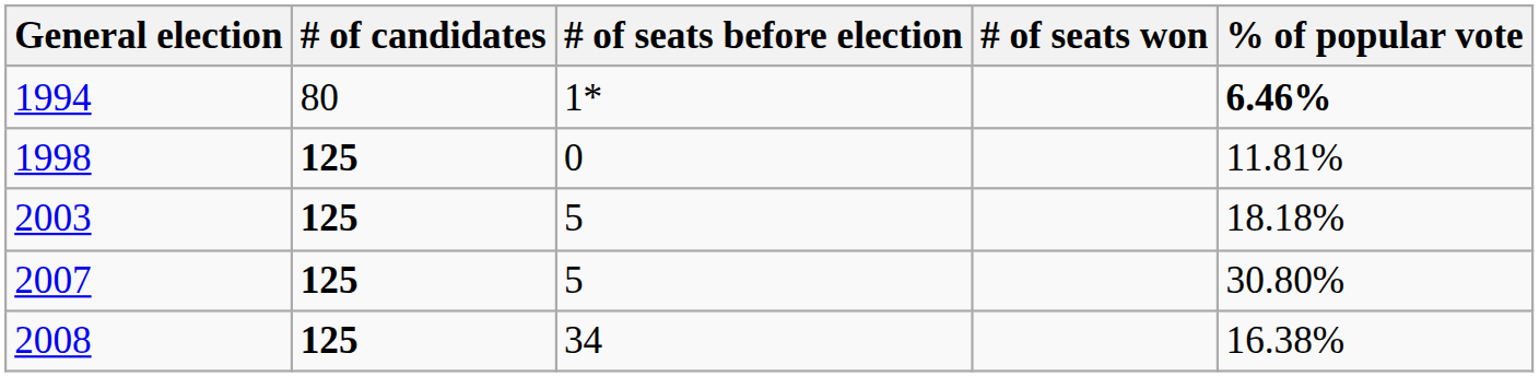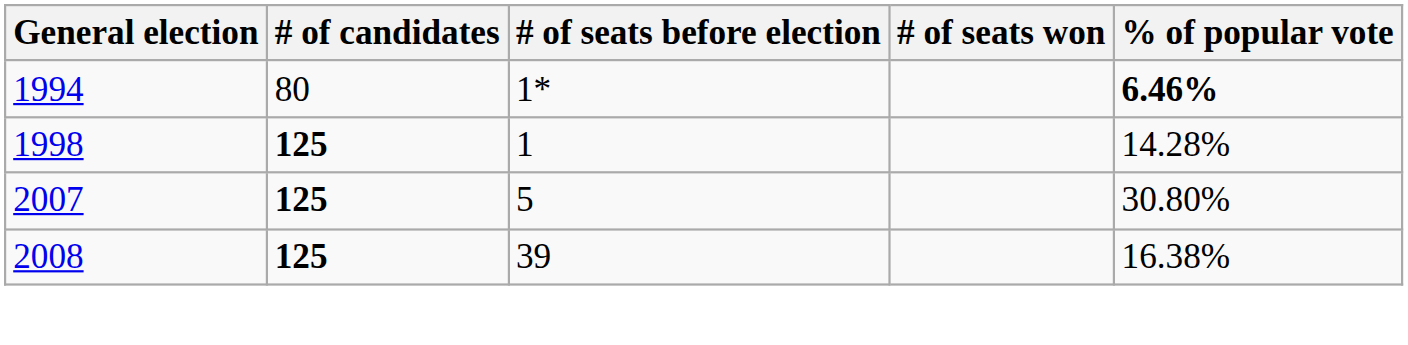 <table class="wikitable sortable mw-collapsible">
 <tr>
 <th>General election</th>
 <th># of candidates</th>
 <th># of seats before election</th>
 <th># of seats won</th>
 <th>% of popular vote</th>
 </tr>
 <tr>
 <td><a href='#'>1994</a></td>
 <td>80</td>
 <td>1*</td>
 <td></td>
 <td><strong>6.46%</strong></td>
 </tr>
 <tr>
 <td><a href='#'>1998</a></td>
 <td><strong>125</strong></td>
-<td>0</td>
+<td>1</td>
 <td></td>
-<td>11.81%</td>
-</tr>
-<tr>
-<td><a href='#'>2003</a></td>
-<td><strong>125</strong></td>
-<td>5</td>
-<td></td>
-<td>18.18%</td>
+<td>14.28%</td>
 </tr>
 <tr>
 <td><a href='#'>2007</a></td>
 <td><strong>125</strong></td>
 <td>5</td>
 <td></td>
 <td>30.80%</td>
 </tr>
 <tr>
 <td><a href='#'>2008</a></td>
 <td><strong>125</strong></td>
-<td>34</td>
+<td>39</td>
 <td></td>
 <td>16.38%</td>
 </tr>
 </table>
